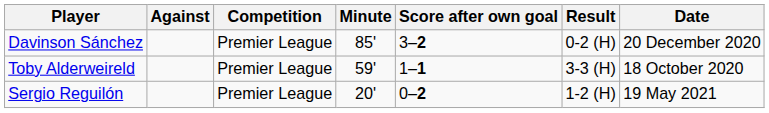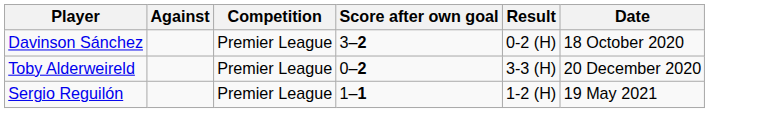 <table class="wikitable sortable">
 <tr>
 <th>Player</th>
 <th>Against</th>
 <th>Competition</th>
-<th>Minute</th>
 <th style="text-align:center">Score after own goal</th>
 <th style="text-align:center">Result</th>
 <th>Date</th>
 </tr>
 <tr>
 <td> <a href='#'>Davinson Sánchez</a></td>
 <td></td>
 <td>Premier League</td>
-<td style="text-align:center">85'</td>
 <td>3–<strong>2</strong></td>
 <td>0-2 (H)</td>
-<td>20 December 2020</td>
+<td>18 October 2020</td>
 </tr>
 <tr>
 <td> <a href='#'>Toby Alderweireld</a></td>
 <td></td>
 <td>Premier League</td>
-<td style="text-align:center">59'</td>
-<td>1–<strong>1</strong></td>
+<td>0–<strong>2</strong></td>
 <td>3-3 (H)</td>
-<td>18 October 2020</td>
+<td>20 December 2020</td>
 </tr>
 <tr>
 <td> <a href='#'>Sergio Reguilón</a></td>
 <td></td>
 <td>Premier League</td>
-<td style="text-align:center">20'</td>
-<td>0–<strong>2</strong></td>
+<td>1–<strong>1</strong></td>
 <td>1-2 (H)</td>
 <td>19 May 2021</td>
 </tr>
 </table>
